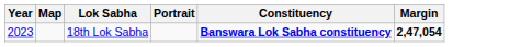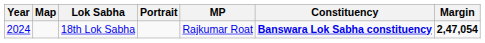 <table class="wikitable">
 <tr>
 <th>Year</th>
 <th>Map</th>
 <th>Lok Sabha</th>
 <th>Portrait</th>
+<th>MP</th>
 <th>Constituency</th>
 <th>Margin</th>
 </tr>
 <tr>
-<td><a href='#'>2023</a></td>
+<td><a href='#'>2024</a></td>
 <td></td>
 <td><a href='#'>18th Lok Sabha</a></td>
 <td></td>
+<td><a href='#'>Rajkumar Roat</a></td>
 <td><strong><a href='#'>Banswara Lok Sabha constituency</a></strong></td>
 <td><strong>2,47,054</strong></td>
 </tr>
 </table>
